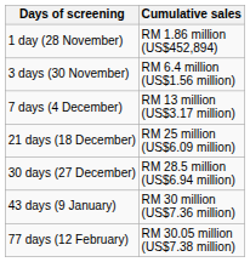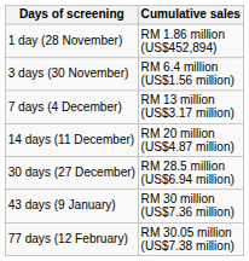 <table class=wikitable>
 <tr>
 <th>Days of screening</th>
 <th>Cumulative sales</th>
 </tr>
 <tr>
 <td>1 day (28 November)</td>
 <td>RM 1.86 million<br>(US$452,894)</td>
 </tr>
 <tr>
 <td>3 days (30 November)</td>
 <td>RM 6.4 million<br>(US$1.56 million)</td>
 </tr>
 <tr>
 <td>7 days (4 December)</td>
 <td>RM 13 million<br>(US$3.17 million)</td>
 </tr>
 <tr>
-<td>21 days (18 December)</td>
-<td>RM 25 million<br>(US$6.09 million)</td>
+<td>14 days (11 December)</td>
+<td>RM 20 million<br>(US$4.87 million)</td>
 </tr>
 <tr>
 <td>30 days (27 December)</td>
 <td>RM 28.5 million<br>(US$6.94 million)</td>
 </tr>
 <tr>
 <td>43 days (9 January)</td>
 <td>RM 30 million<br>(US$7.36 million)</td>
 </tr>
 <tr>
 <td>77 days (12 February)</td>
 <td>RM 30.05 million<br>(US$7.38 million)</td>
 </tr>
 </table>
